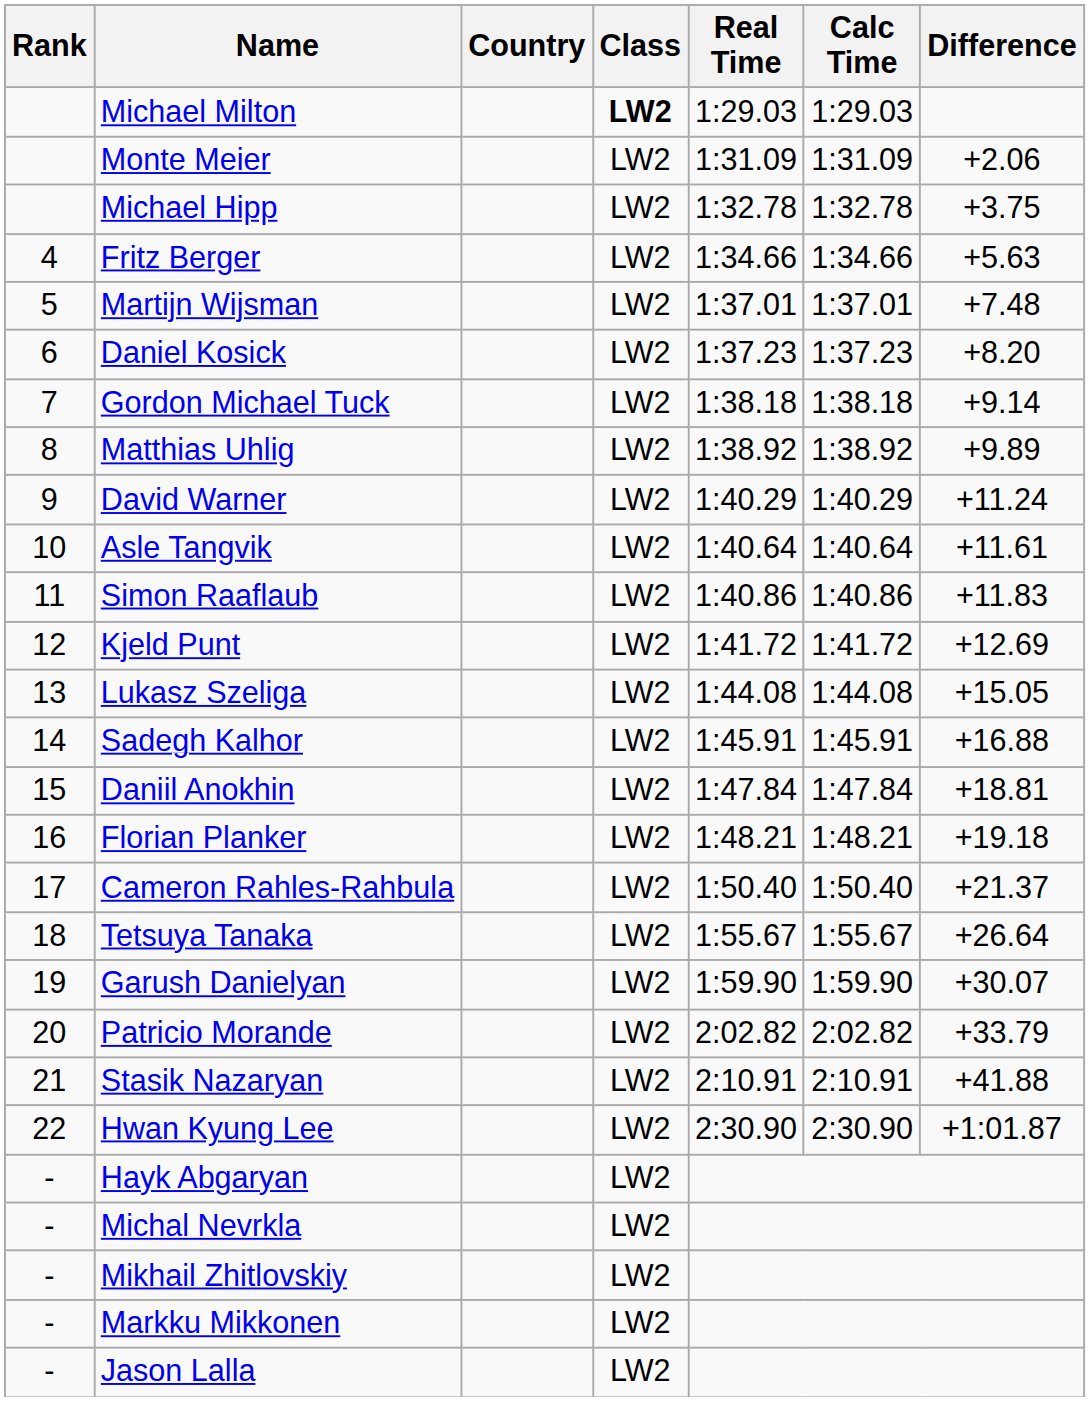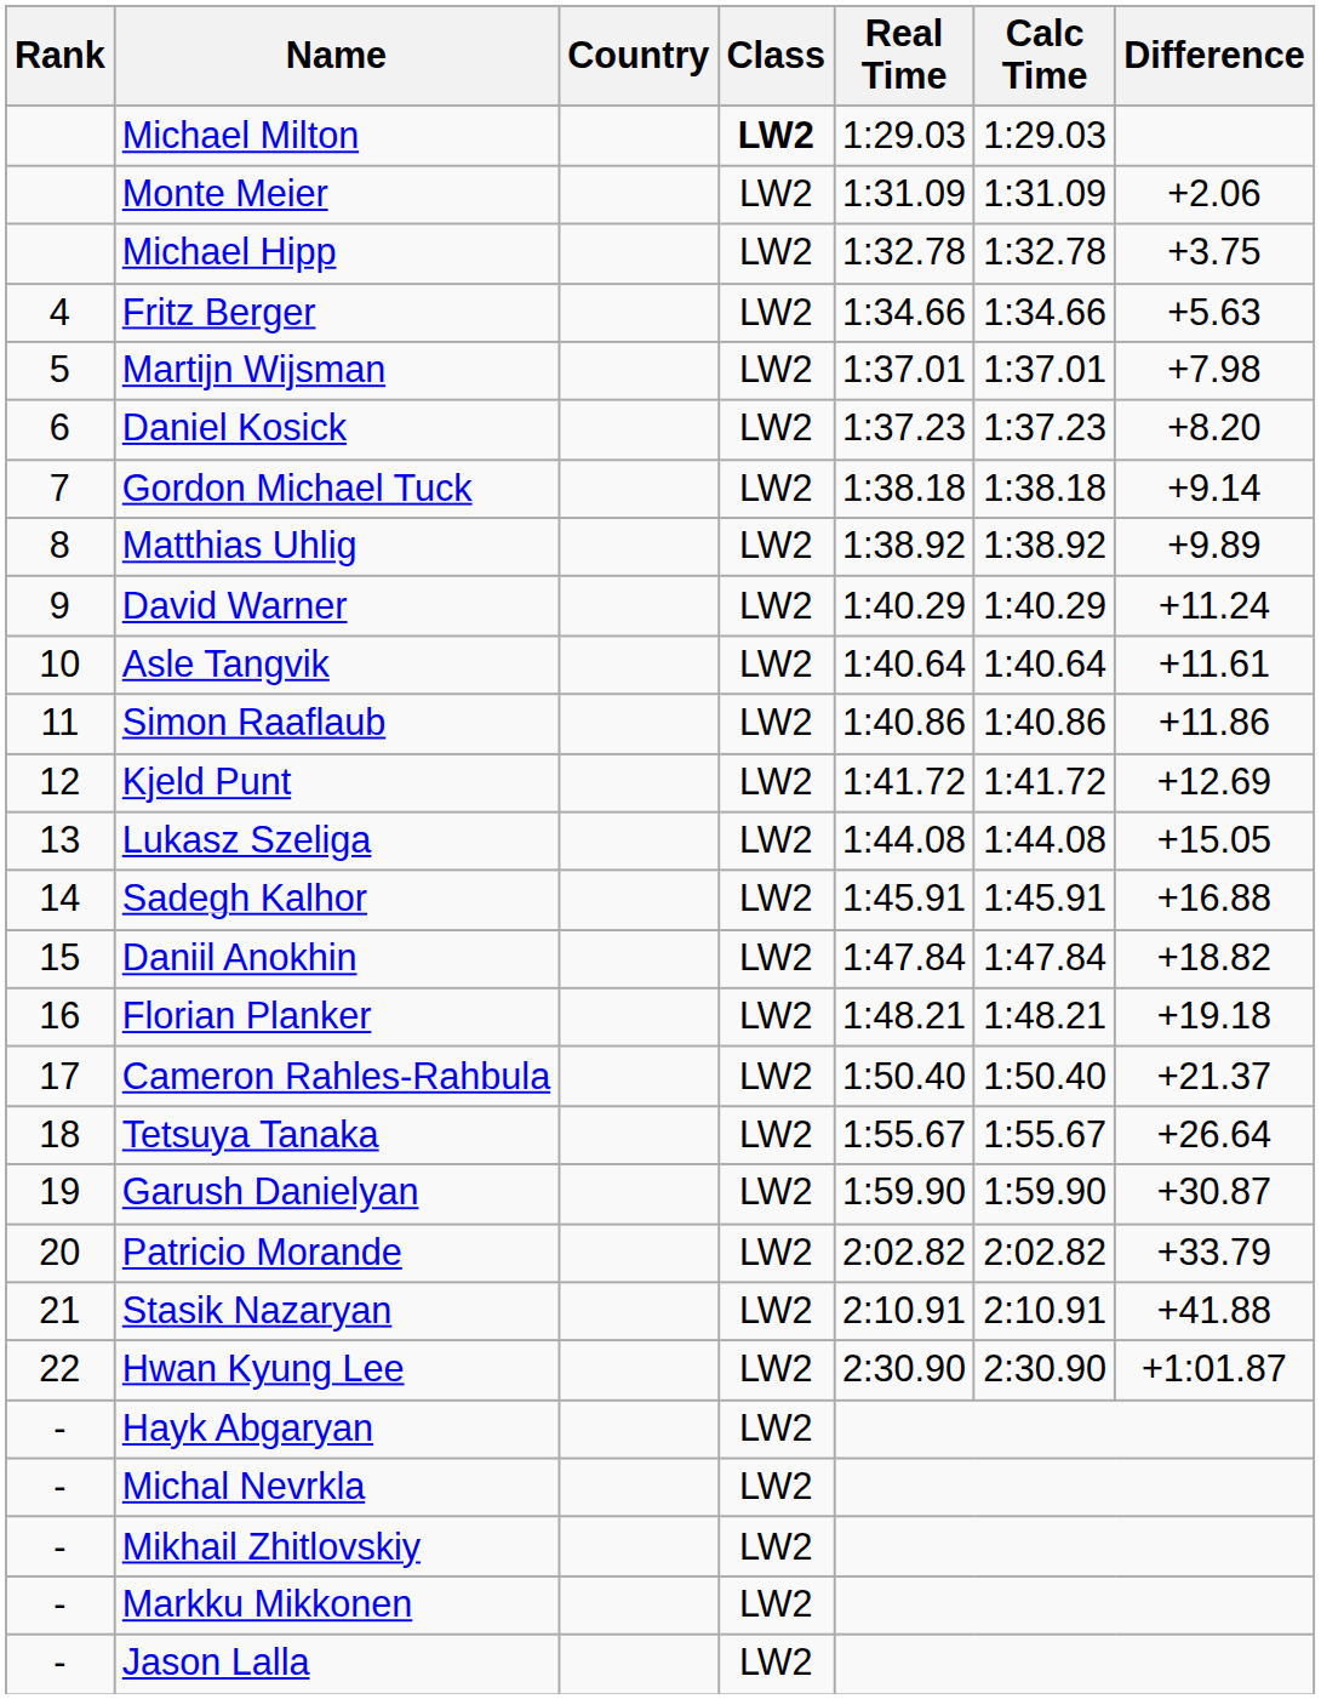 <table class="wikitable sortable" style="text-align:center">
 <tr>
 <th>Rank</th>
 <th>Name</th>
 <th>Country</th>
 <th>Class</th>
 <th>Real<br>Time</th>
 <th>Calc<br>Time</th>
 <th Class="unsortable">Difference</th>
 </tr>
 <tr>
 <td></td>
 <td align=left><a href='#'>Michael Milton</a></td>
 <td align=left></td>
 <td><strong>LW2</strong></td>
 <td>1:29.03</td>
 <td>1:29.03</td>
 </tr>
 <tr>
 <td></td>
 <td align=left><a href='#'>Monte Meier</a></td>
 <td align=left></td>
 <td>LW2</td>
 <td>1:31.09</td>
 <td>1:31.09</td>
 <td>+2.06</td>
 </tr>
 <tr>
 <td></td>
 <td align=left><a href='#'>Michael Hipp</a></td>
 <td align=left></td>
 <td>LW2</td>
 <td>1:32.78</td>
 <td>1:32.78</td>
 <td>+3.75</td>
 </tr>
 <tr>
 <td>4</td>
 <td align=left><a href='#'>Fritz Berger</a></td>
 <td align=left></td>
 <td>LW2</td>
 <td>1:34.66</td>
 <td>1:34.66</td>
 <td>+5.63</td>
 </tr>
 <tr>
 <td>5</td>
 <td align=left><a href='#'>Martijn Wijsman</a></td>
 <td align=left></td>
 <td>LW2</td>
 <td>1:37.01</td>
 <td>1:37.01</td>
-<td>+7.48</td>
+<td>+7.98</td>
 </tr>
 <tr>
 <td>6</td>
 <td align=left><a href='#'>Daniel Kosick</a></td>
 <td align=left></td>
 <td>LW2</td>
 <td>1:37.23</td>
 <td>1:37.23</td>
 <td>+8.20</td>
 </tr>
 <tr>
 <td>7</td>
 <td align=left><a href='#'>Gordon Michael Tuck</a></td>
 <td align=left></td>
 <td>LW2</td>
 <td>1:38.18</td>
 <td>1:38.18</td>
 <td>+9.14</td>
 </tr>
 <tr>
 <td>8</td>
 <td align=left><a href='#'>Matthias Uhlig</a></td>
 <td align=left></td>
 <td>LW2</td>
 <td>1:38.92</td>
 <td>1:38.92</td>
 <td>+9.89</td>
 </tr>
 <tr>
 <td>9</td>
 <td align=left><a href='#'>David Warner</a></td>
 <td align=left></td>
 <td>LW2</td>
 <td>1:40.29</td>
 <td>1:40.29</td>
 <td>+11.24</td>
 </tr>
 <tr>
 <td>10</td>
 <td align=left><a href='#'>Asle Tangvik</a></td>
 <td align=left></td>
 <td>LW2</td>
 <td>1:40.64</td>
 <td>1:40.64</td>
 <td>+11.61</td>
 </tr>
 <tr>
 <td>11</td>
 <td align=left><a href='#'>Simon Raaflaub</a></td>
 <td align=left></td>
 <td>LW2</td>
 <td>1:40.86</td>
 <td>1:40.86</td>
-<td>+11.83</td>
+<td>+11.86</td>
 </tr>
 <tr>
 <td>12</td>
 <td align=left><a href='#'>Kjeld Punt</a></td>
 <td align=left></td>
 <td>LW2</td>
 <td>1:41.72</td>
 <td>1:41.72</td>
 <td>+12.69</td>
 </tr>
 <tr>
 <td>13</td>
 <td align=left><a href='#'>Lukasz Szeliga</a></td>
 <td align=left></td>
 <td>LW2</td>
 <td>1:44.08</td>
 <td>1:44.08</td>
 <td>+15.05</td>
 </tr>
 <tr>
 <td>14</td>
 <td align=left><a href='#'>Sadegh Kalhor</a></td>
 <td align=left></td>
 <td>LW2</td>
 <td>1:45.91</td>
 <td>1:45.91</td>
 <td>+16.88</td>
 </tr>
 <tr>
 <td>15</td>
 <td align=left><a href='#'>Daniil Anokhin</a></td>
 <td align=left></td>
 <td>LW2</td>
 <td>1:47.84</td>
 <td>1:47.84</td>
-<td>+18.81</td>
+<td>+18.82</td>
 </tr>
 <tr>
 <td>16</td>
 <td align=left><a href='#'>Florian Planker</a></td>
 <td align=left></td>
 <td>LW2</td>
 <td>1:48.21</td>
 <td>1:48.21</td>
 <td>+19.18</td>
 </tr>
 <tr>
 <td>17</td>
 <td align=left><a href='#'>Cameron Rahles-Rahbula</a></td>
 <td align=left></td>
 <td>LW2</td>
 <td>1:50.40</td>
 <td>1:50.40</td>
 <td>+21.37</td>
 </tr>
 <tr>
 <td>18</td>
 <td align=left><a href='#'>Tetsuya Tanaka</a></td>
 <td align=left></td>
 <td>LW2</td>
 <td>1:55.67</td>
 <td>1:55.67</td>
 <td>+26.64</td>
 </tr>
 <tr>
 <td>19</td>
 <td align=left><a href='#'>Garush Danielyan</a></td>
 <td align=left></td>
 <td>LW2</td>
 <td>1:59.90</td>
 <td>1:59.90</td>
-<td>+30.07</td>
+<td>+30.87</td>
 </tr>
 <tr>
 <td>20</td>
 <td align=left><a href='#'>Patricio Morande</a></td>
 <td align=left></td>
 <td>LW2</td>
 <td>2:02.82</td>
 <td>2:02.82</td>
 <td>+33.79</td>
 </tr>
 <tr>
 <td>21</td>
 <td align=left><a href='#'>Stasik Nazaryan</a></td>
 <td align=left></td>
 <td>LW2</td>
 <td>2:10.91</td>
 <td>2:10.91</td>
 <td>+41.88</td>
 </tr>
 <tr>
 <td>22</td>
 <td align=left><a href='#'>Hwan Kyung Lee</a></td>
 <td align=left></td>
 <td>LW2</td>
 <td>2:30.90</td>
 <td>2:30.90</td>
 <td>+1:01.87</td>
 </tr>
 <tr>
 <td>-</td>
 <td align=left><a href='#'>Hayk Abgaryan</a></td>
 <td align=left></td>
 <td>LW2</td>
 <td colspan=3></td>
 </tr>
 <tr>
 <td>-</td>
 <td align=left><a href='#'>Michal Nevrkla</a></td>
 <td align=left></td>
 <td>LW2</td>
 <td colspan=3></td>
 </tr>
 <tr>
 <td>-</td>
 <td align=left><a href='#'>Mikhail Zhitlovskiy</a></td>
 <td align=left></td>
 <td>LW2</td>
 <td colspan=3></td>
 </tr>
 <tr>
 <td>-</td>
 <td align=left><a href='#'>Markku Mikkonen</a></td>
 <td align=left></td>
 <td>LW2</td>
 <td colspan=3></td>
 </tr>
 <tr>
 <td>-</td>
 <td align=left><a href='#'>Jason Lalla</a></td>
 <td align=left></td>
 <td>LW2</td>
 <td colspan=3></td>
 </tr>
 </table>
